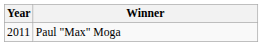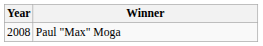 <table class="wikitable" style="text-align:left">
 <tr>
 <th style="width:20px;">Year</th>
 <th style="width:300px;">Winner</th>
 </tr>
 <tr>
-<td>2011</td>
+<td>2008</td>
 <td>Paul "Max" Moga</td>
 </tr>
 </table>
